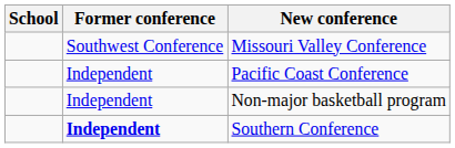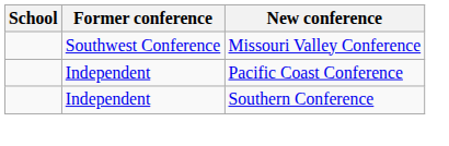 <table class="wikitable sortable">
 <tr>
 <th>School</th>
 <th>Former conference</th>
 <th>New conference</th>
 </tr>
 <tr>
 <td></td>
 <td><a href='#'>Southwest Conference</a></td>
 <td><a href='#'>Missouri Valley Conference</a></td>
 </tr>
 <tr>
 <td></td>
 <td><a href='#'>Independent</a></td>
 <td><a href='#'>Pacific Coast Conference</a></td>
 </tr>
 <tr>
 <td></td>
 <td><a href='#'>Independent</a></td>
-<td>Non-major basketball program</td>
-</tr>
-<tr>
-<td></td>
-<td><strong><a href='#'>Independent</a></strong></td>
 <td><a href='#'>Southern Conference</a></td>
 </tr>
 </table>
